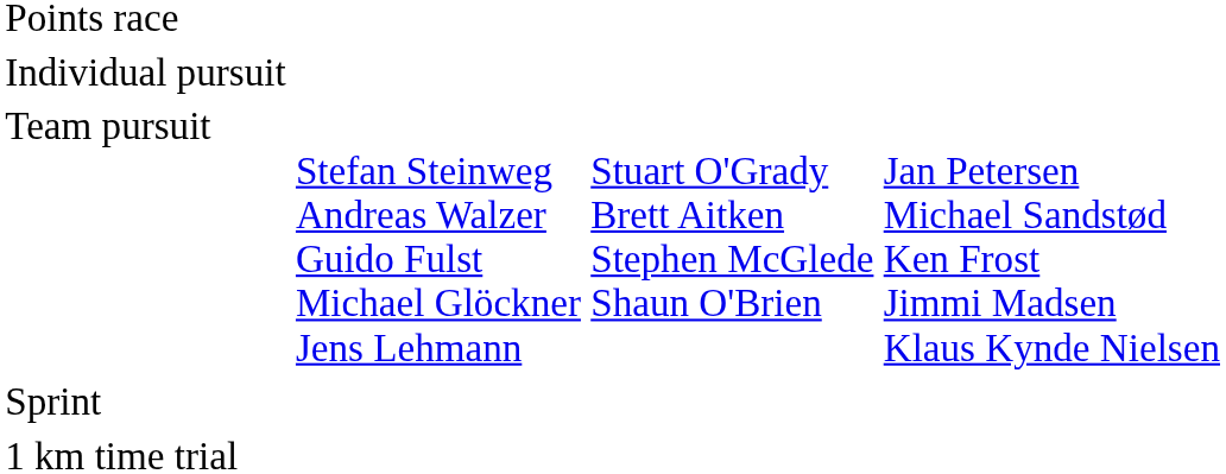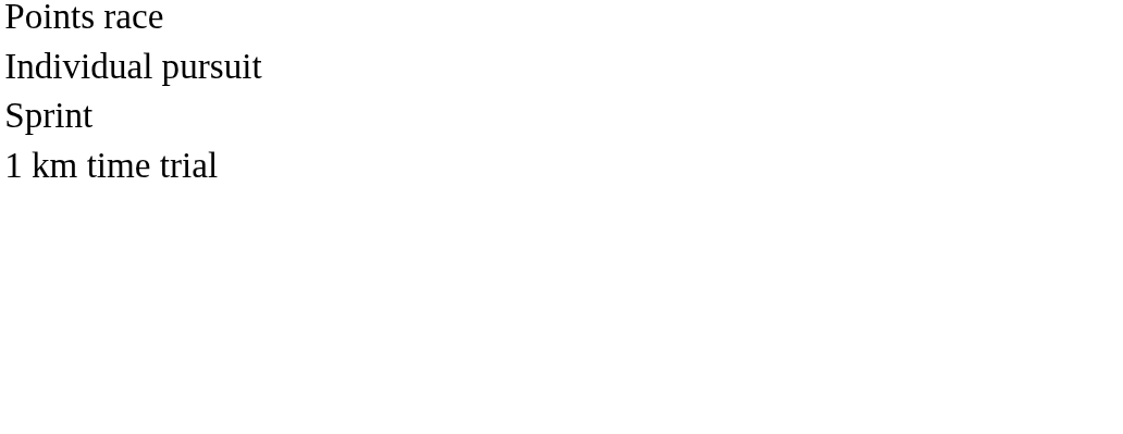 <table>
 <tr>
 <td>Points race<br></td>
 <td></td>
 <td></td>
 <td></td>
 </tr>
 <tr>
 <td>Individual pursuit<br></td>
 <td></td>
 <td></td>
 <td></td>
-</tr>
-<tr valign="top">
-<td>Team pursuit<br> </td>
-<td><br><a href='#'>Stefan Steinweg</a><br><a href='#'>Andreas Walzer</a><br><a href='#'>Guido Fulst</a><br><a href='#'>Michael Glöckner</a><br><a href='#'>Jens Lehmann</a></td>
-<td><br><a href='#'>Stuart O'Grady</a><br><a href='#'>Brett Aitken</a><br><a href='#'>Stephen McGlede</a><br><a href='#'>Shaun O'Brien</a></td>
-<td><br><a href='#'>Jan Petersen</a><br><a href='#'>Michael Sandstød</a><br><a href='#'>Ken Frost</a><br><a href='#'>Jimmi Madsen</a><br><a href='#'>Klaus Kynde Nielsen</a></td>
 </tr>
 <tr>
 <td>Sprint<br></td>
 <td></td>
 <td></td>
 <td></td>
 </tr>
 <tr>
 <td>1 km time trial<br></td>
 <td></td>
 <td></td>
 <td></td>
 </tr>
 <tr>
 </tr>
 </table>
